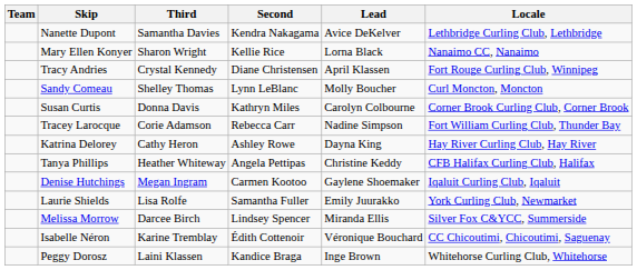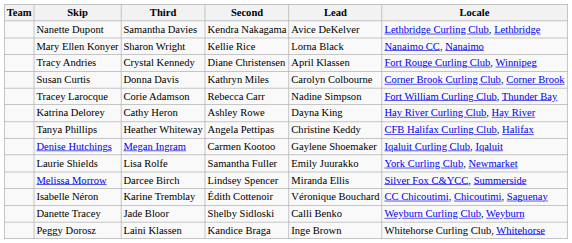 <table class="wikitable">
 <tr>
 <th>Team</th>
 <th>Skip</th>
 <th>Third</th>
 <th>Second</th>
 <th>Lead</th>
 <th>Locale</th>
 </tr>
 <tr>
 <td></td>
 <td>Nanette Dupont</td>
 <td>Samantha Davies</td>
 <td>Kendra Nakagama</td>
 <td>Avice DeKelver</td>
 <td><a href='#'>Lethbridge Curling Club</a>, <a href='#'>Lethbridge</a></td>
 </tr>
 <tr>
 <td></td>
 <td>Mary Ellen Konyer</td>
 <td>Sharon Wright</td>
 <td>Kellie Rice</td>
 <td>Lorna Black</td>
 <td><a href='#'>Nanaimo CC</a>, <a href='#'>Nanaimo</a></td>
 </tr>
 <tr>
 <td></td>
 <td>Tracy Andries</td>
 <td>Crystal Kennedy</td>
 <td>Diane Christensen</td>
 <td>April Klassen</td>
 <td><a href='#'>Fort Rouge Curling Club</a>, <a href='#'>Winnipeg</a></td>
-</tr>
-<tr>
-<td></td>
-<td><a href='#'>Sandy Comeau</a></td>
-<td>Shelley Thomas</td>
-<td>Lynn LeBlanc</td>
-<td>Molly Boucher</td>
-<td><a href='#'>Curl Moncton</a>, <a href='#'>Moncton</a></td>
 </tr>
 <tr>
 <td></td>
 <td>Susan Curtis</td>
 <td>Donna Davis</td>
 <td>Kathryn Miles</td>
 <td>Carolyn Colbourne</td>
 <td><a href='#'>Corner Brook Curling Club</a>, <a href='#'>Corner Brook</a></td>
 </tr>
 <tr>
 <td></td>
 <td>Tracey Larocque</td>
 <td>Corie Adamson</td>
 <td>Rebecca Carr</td>
 <td>Nadine Simpson</td>
 <td><a href='#'>Fort William Curling Club</a>, <a href='#'>Thunder Bay</a></td>
 </tr>
 <tr>
 <td></td>
 <td>Katrina Delorey</td>
 <td>Cathy Heron</td>
 <td>Ashley Rowe</td>
 <td>Dayna King</td>
 <td><a href='#'>Hay River Curling Club</a>, <a href='#'>Hay River</a></td>
 </tr>
 <tr>
 <td></td>
 <td>Tanya Phillips</td>
 <td>Heather Whiteway</td>
 <td>Angela Pettipas</td>
 <td>Christine Keddy</td>
 <td><a href='#'>CFB Halifax Curling Club</a>, <a href='#'>Halifax</a></td>
 </tr>
 <tr>
 <td></td>
 <td><a href='#'>Denise Hutchings</a></td>
 <td><a href='#'>Megan Ingram</a></td>
 <td>Carmen Kootoo</td>
 <td>Gaylene Shoemaker</td>
 <td><a href='#'>Iqaluit Curling Club</a>, <a href='#'>Iqaluit</a></td>
 </tr>
 <tr>
 <td></td>
 <td>Laurie Shields</td>
 <td>Lisa Rolfe</td>
 <td>Samantha Fuller</td>
 <td>Emily Juurakko</td>
 <td><a href='#'>York Curling Club</a>, <a href='#'>Newmarket</a></td>
 </tr>
 <tr>
 <td></td>
 <td><a href='#'>Melissa Morrow</a></td>
 <td>Darcee Birch</td>
 <td>Lindsey Spencer</td>
 <td>Miranda Ellis</td>
 <td><a href='#'>Silver Fox C&YCC</a>, <a href='#'>Summerside</a></td>
 </tr>
 <tr>
 <td></td>
 <td>Isabelle Néron</td>
 <td>Karine Tremblay</td>
 <td>Édith Cottenoir</td>
 <td>Véronique Bouchard</td>
 <td><a href='#'>CC Chicoutimi</a>, <a href='#'>Chicoutimi</a>, <a href='#'>Saguenay</a></td>
 </tr>
 <tr>
 <td></td>
+<td>Danette Tracey</td>
+<td>Jade Bloor</td>
+<td>Shelby Sidloski</td>
+<td>Calli Benko</td>
+<td><a href='#'>Weyburn Curling Club</a>, <a href='#'>Weyburn</a></td>
+</tr>
+<tr>
+<td></td>
 <td>Peggy Dorosz</td>
 <td>Laini Klassen</td>
 <td>Kandice Braga</td>
 <td>Inge Brown</td>
 <td>Whitehorse Curling Club, <a href='#'>Whitehorse</a></td>
 </tr>
 </table>
